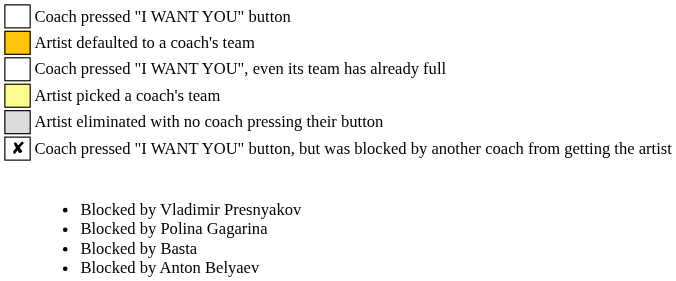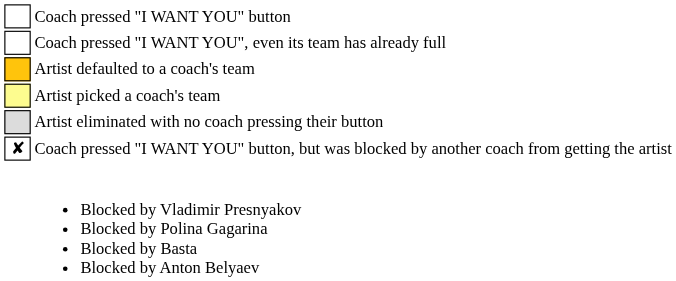 <table class="toccolours" style="font-size: 90%; white-space: nowrap;">
 <tr>
 <td style="background:white; border: 1px solid black;"> <strong></strong> </td>
 <td>Coach pressed "I WANT YOU" button</td>
 </tr>
 <tr>
+<td style="background:white; border: 1px solid black;"> <strong></strong> </td>
+<td>Coach pressed "I WANT YOU", even its team has already full</td>
+</tr>
+<tr>
 <td style="background:#ffc40c; border: 1px solid black">    </td>
 <td>Artist defaulted to a coach's team</td>
-</tr>
-<tr>
-<td style="background:white; border: 1px solid black;"> <strong></strong> </td>
-<td>Coach pressed "I WANT YOU", even its team has already full</td>
 </tr>
 <tr>
 <td style="background:#fdfc8f; border: 1px solid black;">    </td>
 <td style="padding-right:8px">Artist picked a coach's team</td>
 </tr>
 <tr>
 <td style="background:#dcdcdc; border: 1px solid black">    </td>
 <td>Artist eliminated with no coach pressing their button</td>
 </tr>
 <tr>
 <td style="background:white; border:1px solid black"> ✘ </td>
 <td>Coach pressed "I WANT YOU" button, but was blocked by another coach from getting the artist</td>
 </tr>
 <tr>
 <td></td>
 <td><br><ul><li> Blocked by Vladimir Presnyakov</li><li> Blocked by Polina Gagarina</li><li> Blocked by Basta</li><li> Blocked by Anton Belyaev</li></ul></td>
 </tr>
 </table>
